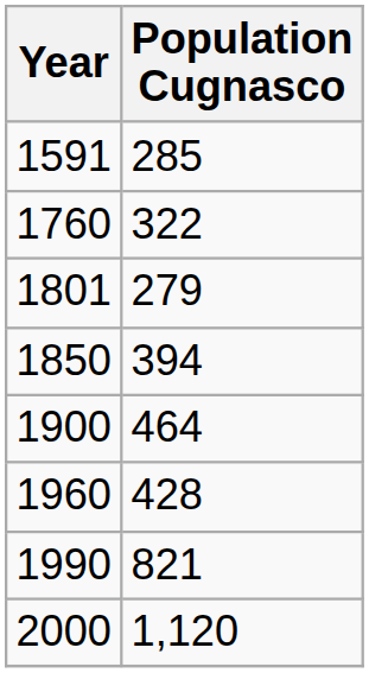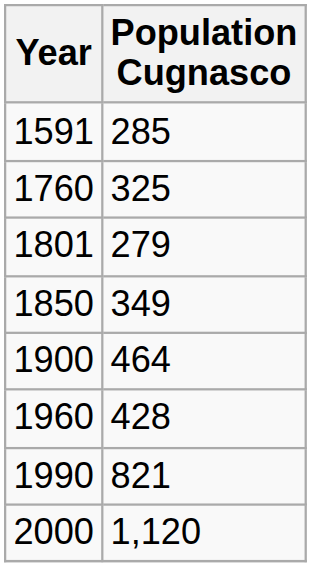 <table class="wikitable">
 <tr>
 <th>Year</th>
 <th>Population<br>Cugnasco</th>
 </tr>
 <tr>
 <td>1591</td>
 <td>285</td>
 </tr>
 <tr>
 <td>1760</td>
-<td>322</td>
+<td>325</td>
 </tr>
 <tr>
 <td>1801</td>
 <td>279</td>
 </tr>
 <tr>
 <td>1850</td>
-<td>394</td>
+<td>349</td>
 </tr>
 <tr>
 <td>1900</td>
 <td>464</td>
 </tr>
 <tr>
 <td>1960</td>
 <td>428</td>
 </tr>
 <tr>
 <td>1990</td>
 <td>821</td>
 </tr>
 <tr>
 <td>2000</td>
 <td>1,120</td>
 </tr>
 <tr>
 </tr>
 </table>
